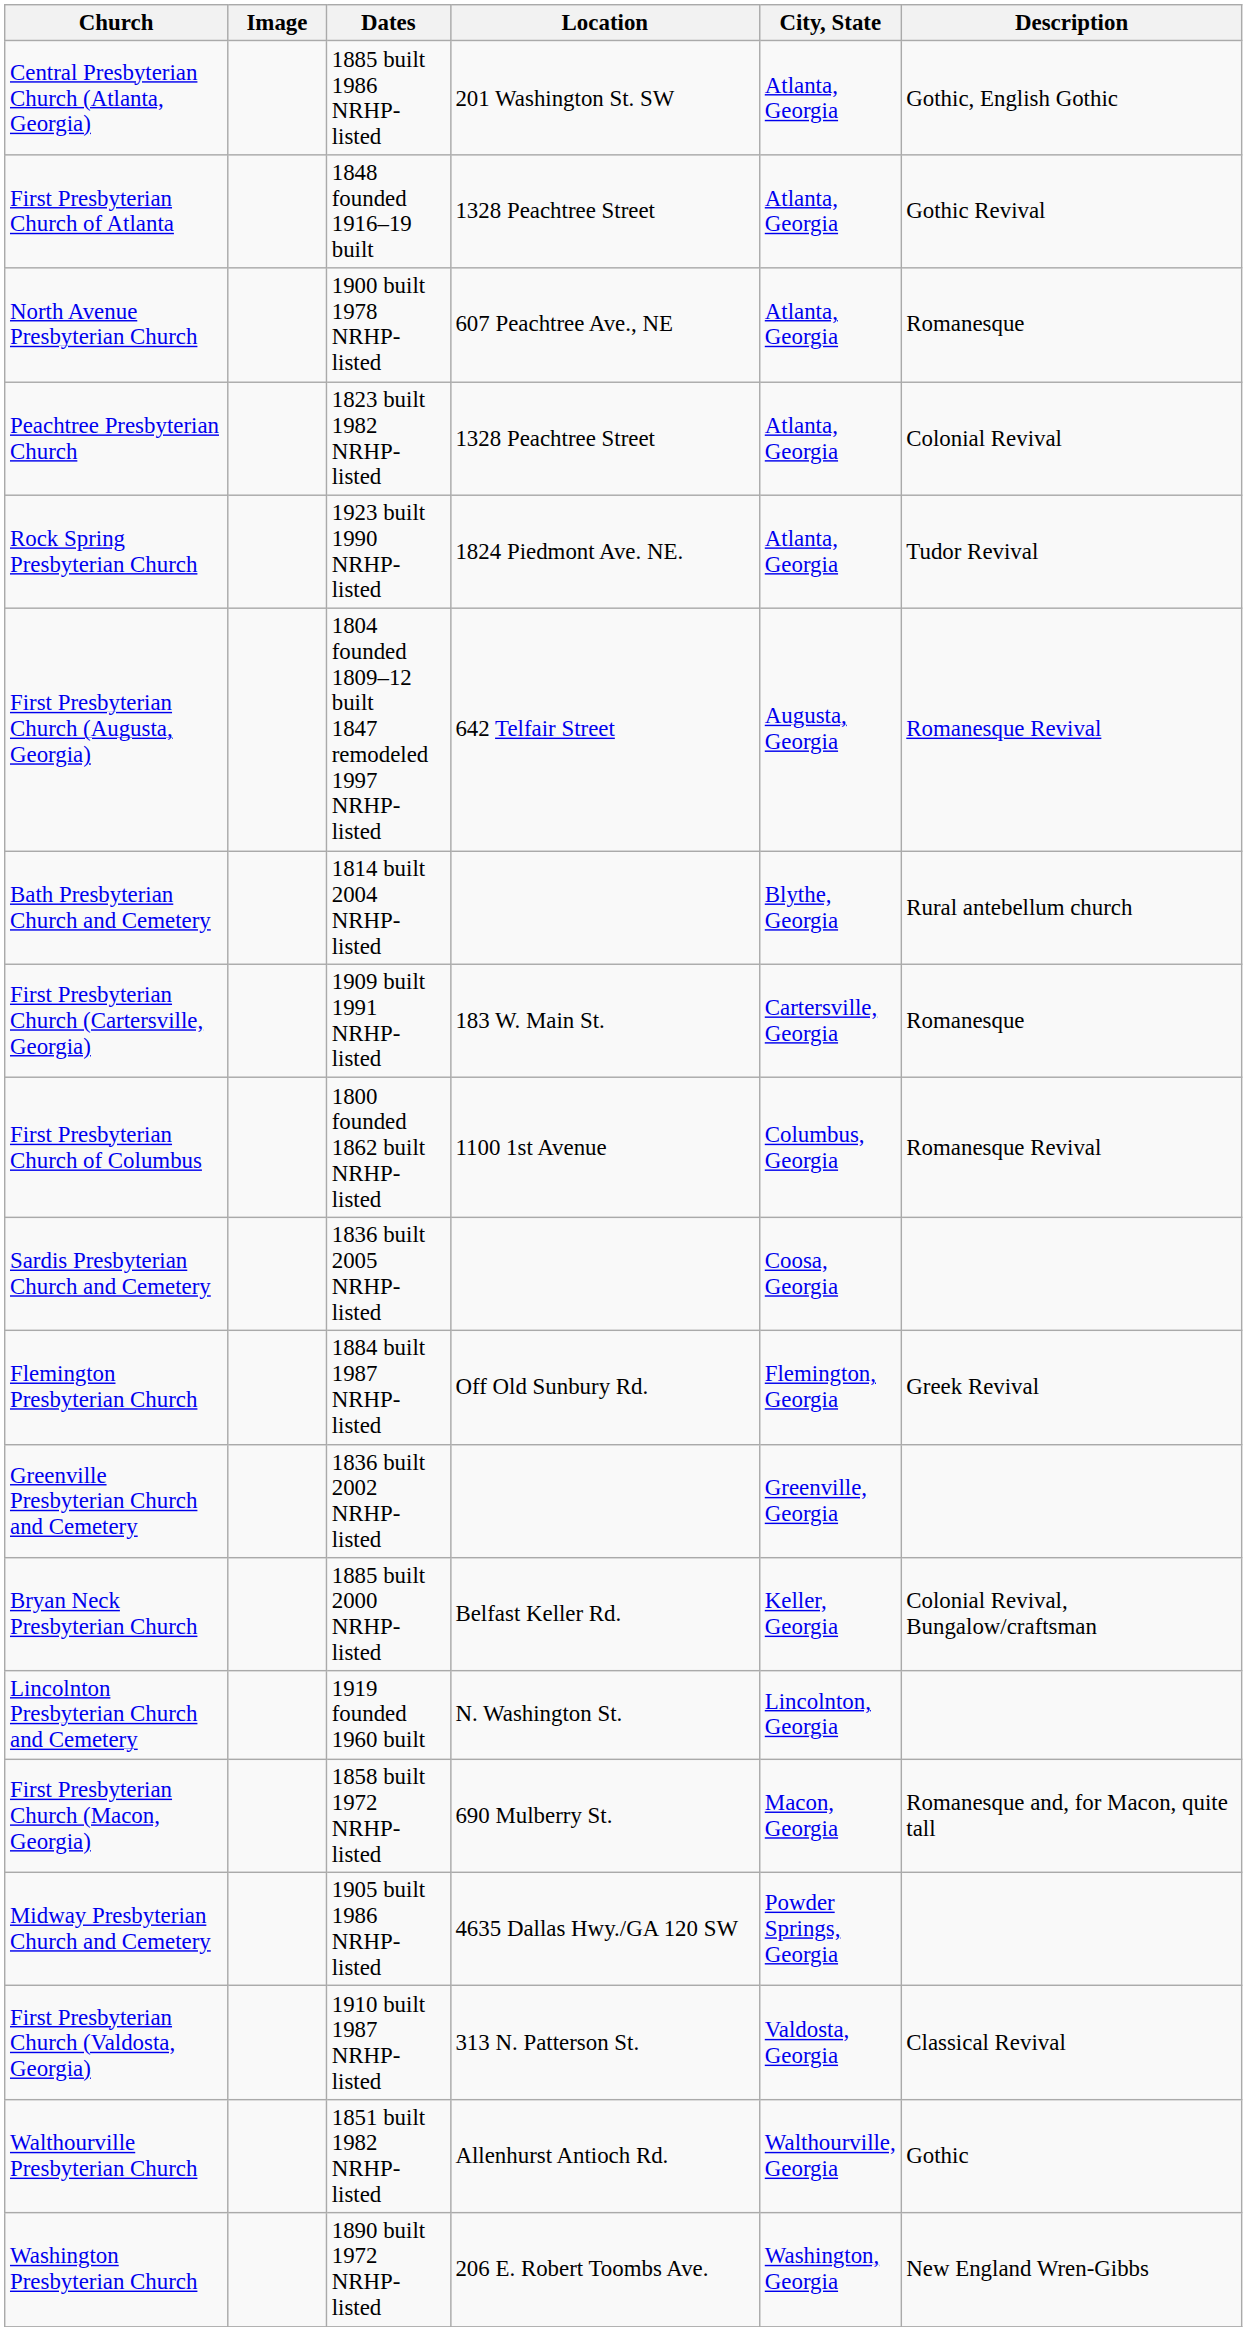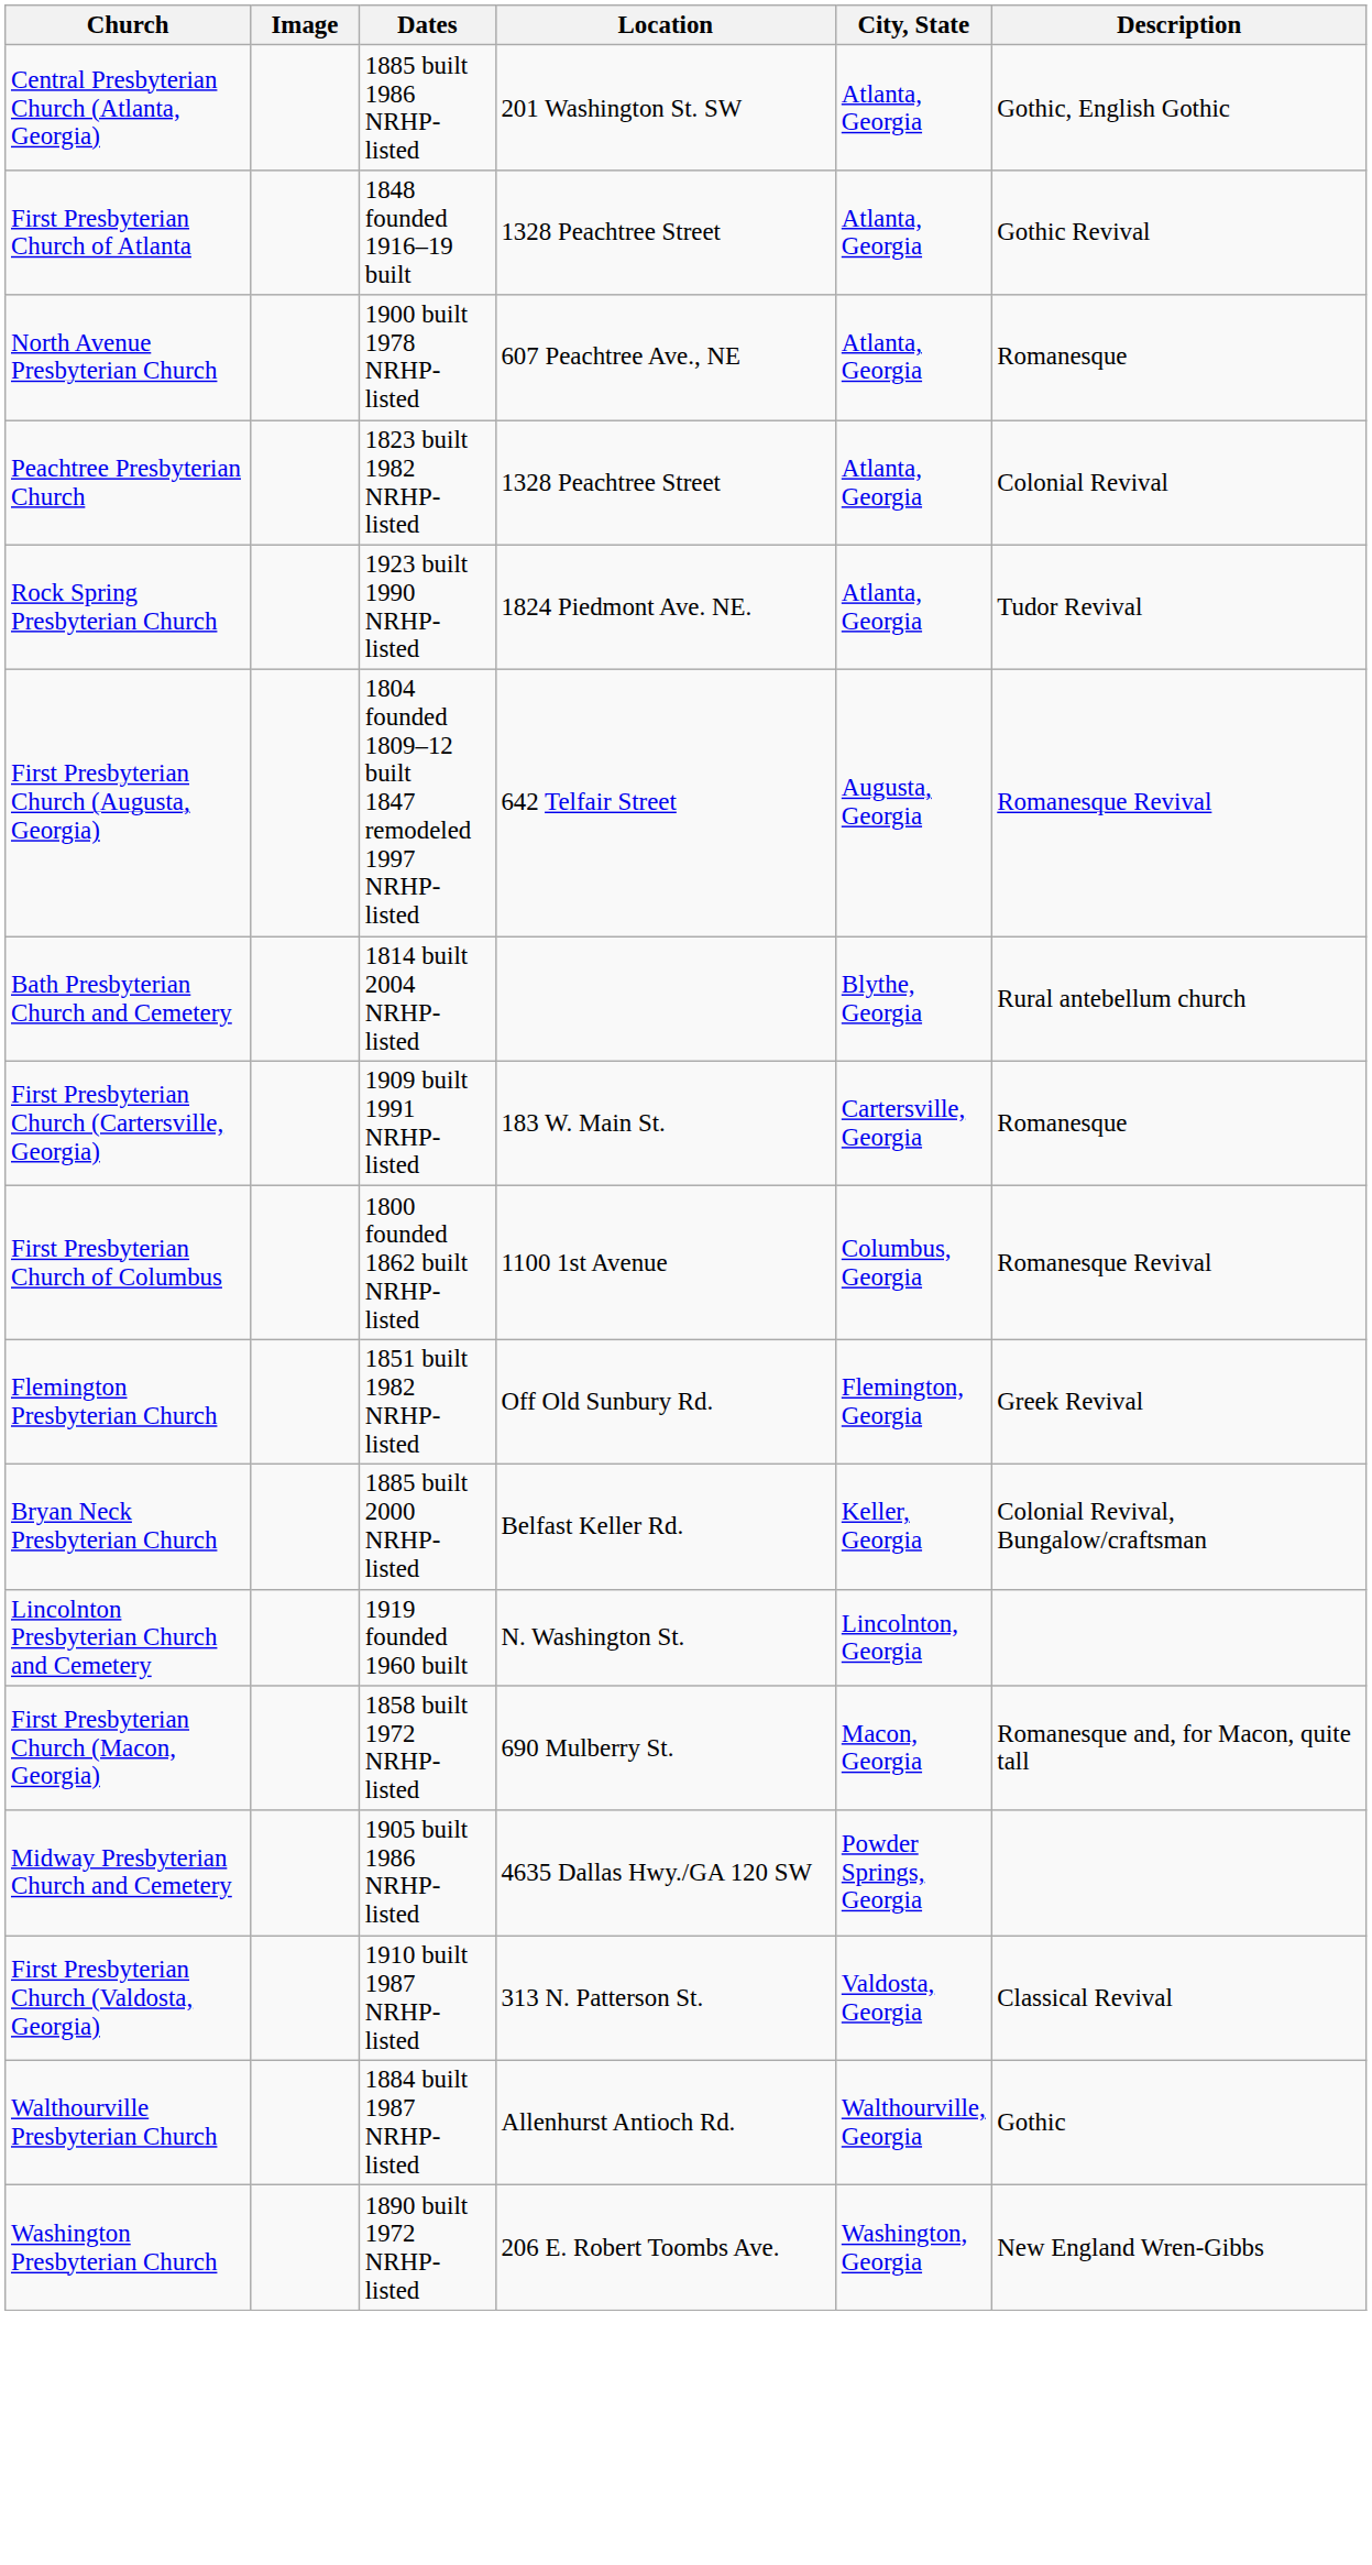 <table class="wikitable sortable" style="width:98%">
 <tr>
 <th width = 18%><strong>Church</strong></th>
 <th width = 8% class="unsortable"><strong>Image</strong></th>
 <th width = 10%><strong>Dates</strong></th>
 <th width = 25%><strong>Location</strong></th>
 <th width = 8%><strong>City, State</strong></th>
 <th class="unsortable"><strong>Description</strong></th>
 </tr>
 <tr>
 <td><a href='#'>Central Presbyterian Church (Atlanta, Georgia)</a></td>
 <td></td>
 <td>1885 built<br>1986 NRHP-listed</td>
 <td>201 Washington St. SW<br><small></small></td>
 <td><a href='#'>Atlanta, Georgia</a></td>
 <td>Gothic, English Gothic</td>
 </tr>
 <tr>
 <td><a href='#'>First Presbyterian Church of Atlanta</a></td>
 <td></td>
 <td>1848 founded<br> 1916–19 built</td>
 <td>1328 Peachtree Street<br><small></small></td>
 <td><a href='#'>Atlanta, Georgia</a></td>
 <td>Gothic Revival</td>
 </tr>
 <tr>
 <td><a href='#'>North Avenue Presbyterian Church</a></td>
 <td></td>
 <td>1900 built<br>1978 NRHP-listed</td>
 <td>607 Peachtree Ave., NE<br><small></small></td>
 <td><a href='#'>Atlanta, Georgia</a></td>
 <td>Romanesque</td>
 </tr>
 <tr>
 <td><a href='#'>Peachtree Presbyterian Church</a></td>
 <td></td>
 <td>1823 built<br>1982 NRHP-listed</td>
 <td>1328 Peachtree Street<br><small></small></td>
 <td><a href='#'>Atlanta, Georgia</a></td>
 <td>Colonial Revival</td>
 </tr>
 <tr>
 <td><a href='#'>Rock Spring Presbyterian Church</a></td>
 <td></td>
 <td>1923 built<br>1990 NRHP-listed</td>
 <td>1824 Piedmont Ave. NE.<br><small></small></td>
 <td><a href='#'>Atlanta, Georgia</a></td>
 <td>Tudor Revival</td>
 </tr>
 <tr>
 <td><a href='#'>First Presbyterian Church (Augusta, Georgia)</a></td>
 <td></td>
 <td>1804 founded<br>1809–12 built<br>1847 remodeled<br>1997 NRHP-listed</td>
 <td>642 <a href='#'>Telfair Street</a><br><small></small></td>
 <td><a href='#'>Augusta, Georgia</a></td>
 <td><a href='#'>Romanesque Revival</a></td>
 </tr>
 <tr>
 <td><a href='#'>Bath Presbyterian Church and Cemetery</a></td>
 <td></td>
 <td>1814 built<br>2004 NRHP-listed</td>
 <td><small></small></td>
 <td><a href='#'>Blythe, Georgia</a></td>
 <td>Rural antebellum church</td>
 </tr>
 <tr>
 <td><a href='#'>First Presbyterian Church (Cartersville, Georgia)</a></td>
 <td></td>
 <td>1909 built<br>1991 NRHP-listed</td>
 <td>183 W. Main St.<br><small></small></td>
 <td><a href='#'>Cartersville, Georgia</a></td>
 <td>Romanesque</td>
 </tr>
 <tr>
 <td><a href='#'>First Presbyterian Church of Columbus</a></td>
 <td></td>
 <td>1800 founded<br>1862 built<br>NRHP-listed</td>
 <td>1100 1st Avenue<br><small></small></td>
 <td><a href='#'>Columbus, Georgia</a></td>
 <td>Romanesque Revival</td>
 </tr>
 <tr>
-<td><a href='#'>Sardis Presbyterian Church and Cemetery</a></td>
-<td></td>
-<td>1836 built<br>2005 NRHP-listed</td>
-<td><small></small></td>
-<td><a href='#'>Coosa, Georgia</a></td>
-<td></td>
-</tr>
-<tr>
 <td><a href='#'>Flemington Presbyterian Church</a></td>
 <td></td>
-<td>1884 built<br>1987 NRHP-listed</td>
+<td>1851 built<br>1982 NRHP-listed</td>
 <td>Off Old Sunbury Rd.</td>
 <td><a href='#'>Flemington, Georgia</a></td>
 <td>Greek Revival</td>
-</tr>
-<tr>
-<td><a href='#'>Greenville Presbyterian Church and Cemetery</a></td>
-<td></td>
-<td>1836 built<br>2002 NRHP-listed</td>
-<td><small></small></td>
-<td><a href='#'>Greenville, Georgia</a></td>
-<td></td>
 </tr>
 <tr>
 <td><a href='#'>Bryan Neck Presbyterian Church</a></td>
 <td></td>
 <td>1885 built<br>2000 NRHP-listed</td>
 <td>Belfast Keller Rd.<br><small></small></td>
 <td><a href='#'>Keller, Georgia</a></td>
 <td>Colonial Revival, Bungalow/craftsman</td>
 </tr>
 <tr>
 <td><a href='#'>Lincolnton Presbyterian Church and Cemetery</a></td>
 <td></td>
 <td>1919 founded<br> 1960 built</td>
 <td>N. Washington St.<br><small></small></td>
 <td><a href='#'>Lincolnton, Georgia</a></td>
 <td></td>
 </tr>
 <tr>
 <td><a href='#'>First Presbyterian Church (Macon, Georgia)</a></td>
 <td></td>
 <td>1858 built<br>1972 NRHP-listed</td>
 <td>690 Mulberry St.<br><small></small></td>
 <td><a href='#'>Macon, Georgia</a></td>
 <td>Romanesque and, for Macon, quite tall</td>
 </tr>
 <tr>
 <td><a href='#'>Midway Presbyterian Church and Cemetery</a></td>
 <td></td>
 <td>1905 built<br>1986 NRHP-listed</td>
 <td>4635 Dallas Hwy./GA 120 SW<br><small></small></td>
 <td><a href='#'>Powder Springs, Georgia</a></td>
 <td></td>
 </tr>
 <tr>
 <td><a href='#'>First Presbyterian Church (Valdosta, Georgia)</a></td>
 <td></td>
 <td>1910 built<br>1987 NRHP-listed</td>
 <td>313 N. Patterson St.<br><small></small></td>
 <td><a href='#'>Valdosta, Georgia</a></td>
 <td>Classical Revival</td>
 </tr>
 <tr>
 <td><a href='#'>Walthourville Presbyterian Church</a></td>
 <td></td>
-<td>1851 built<br>1982 NRHP-listed</td>
+<td>1884 built<br>1987 NRHP-listed</td>
 <td>Allenhurst Antioch Rd.<br><small></small></td>
 <td><a href='#'>Walthourville, Georgia</a></td>
 <td>Gothic</td>
 </tr>
 <tr>
 <td><a href='#'>Washington Presbyterian Church</a></td>
 <td></td>
 <td>1890 built<br>1972 NRHP-listed</td>
 <td>206 E. Robert Toombs Ave.<br><small></small></td>
 <td><a href='#'>Washington, Georgia</a></td>
 <td>New England Wren-Gibbs</td>
 </tr>
 <tr>
 </tr>
 </table>
